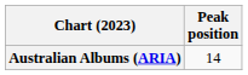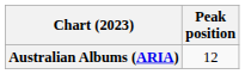 <table class="wikitable plainrowheaders" style="text-align:center">
 <tr>
 <th scope="col">Chart (2023)</th>
 <th scope="col">Peak<br>position</th>
 </tr>
 <tr>
 <th scope="row">Australian Albums (<a href='#'>ARIA</a>)</th>
-<td>14</td>
+<td>12</td>
 </tr>
 </table>
